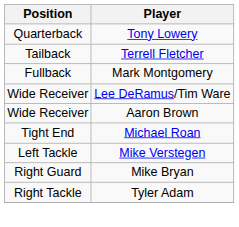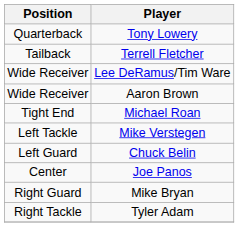 <table class="wikitable" style="text-align: center;">
 <tr>
 <th>Position</th>
 <th>Player</th>
 </tr>
 <tr>
 <td>Quarterback</td>
 <td><a href='#'>Tony Lowery</a></td>
 </tr>
 <tr>
 <td>Tailback</td>
 <td><a href='#'>Terrell Fletcher</a></td>
-</tr>
-<tr>
-<td>Fullback</td>
-<td>Mark Montgomery</td>
 </tr>
 <tr>
 <td>Wide Receiver</td>
 <td><a href='#'>Lee DeRamus</a>/Tim Ware</td>
 </tr>
 <tr>
 <td>Wide Receiver</td>
 <td>Aaron Brown</td>
 </tr>
 <tr>
 <td>Tight End</td>
 <td><a href='#'>Michael Roan</a></td>
 </tr>
 <tr>
 <td>Left Tackle</td>
 <td><a href='#'>Mike Verstegen</a></td>
 </tr>
 <tr>
+<td>Left Guard</td>
+<td><a href='#'>Chuck Belin</a></td>
+</tr>
+<tr>
+<td>Center</td>
+<td><a href='#'>Joe Panos</a></td>
+</tr>
+<tr>
 <td>Right Guard</td>
 <td>Mike Bryan</td>
 </tr>
 <tr>
 <td>Right Tackle</td>
 <td>Tyler Adam</td>
 </tr>
 <tr>
 </tr>
 </table>
